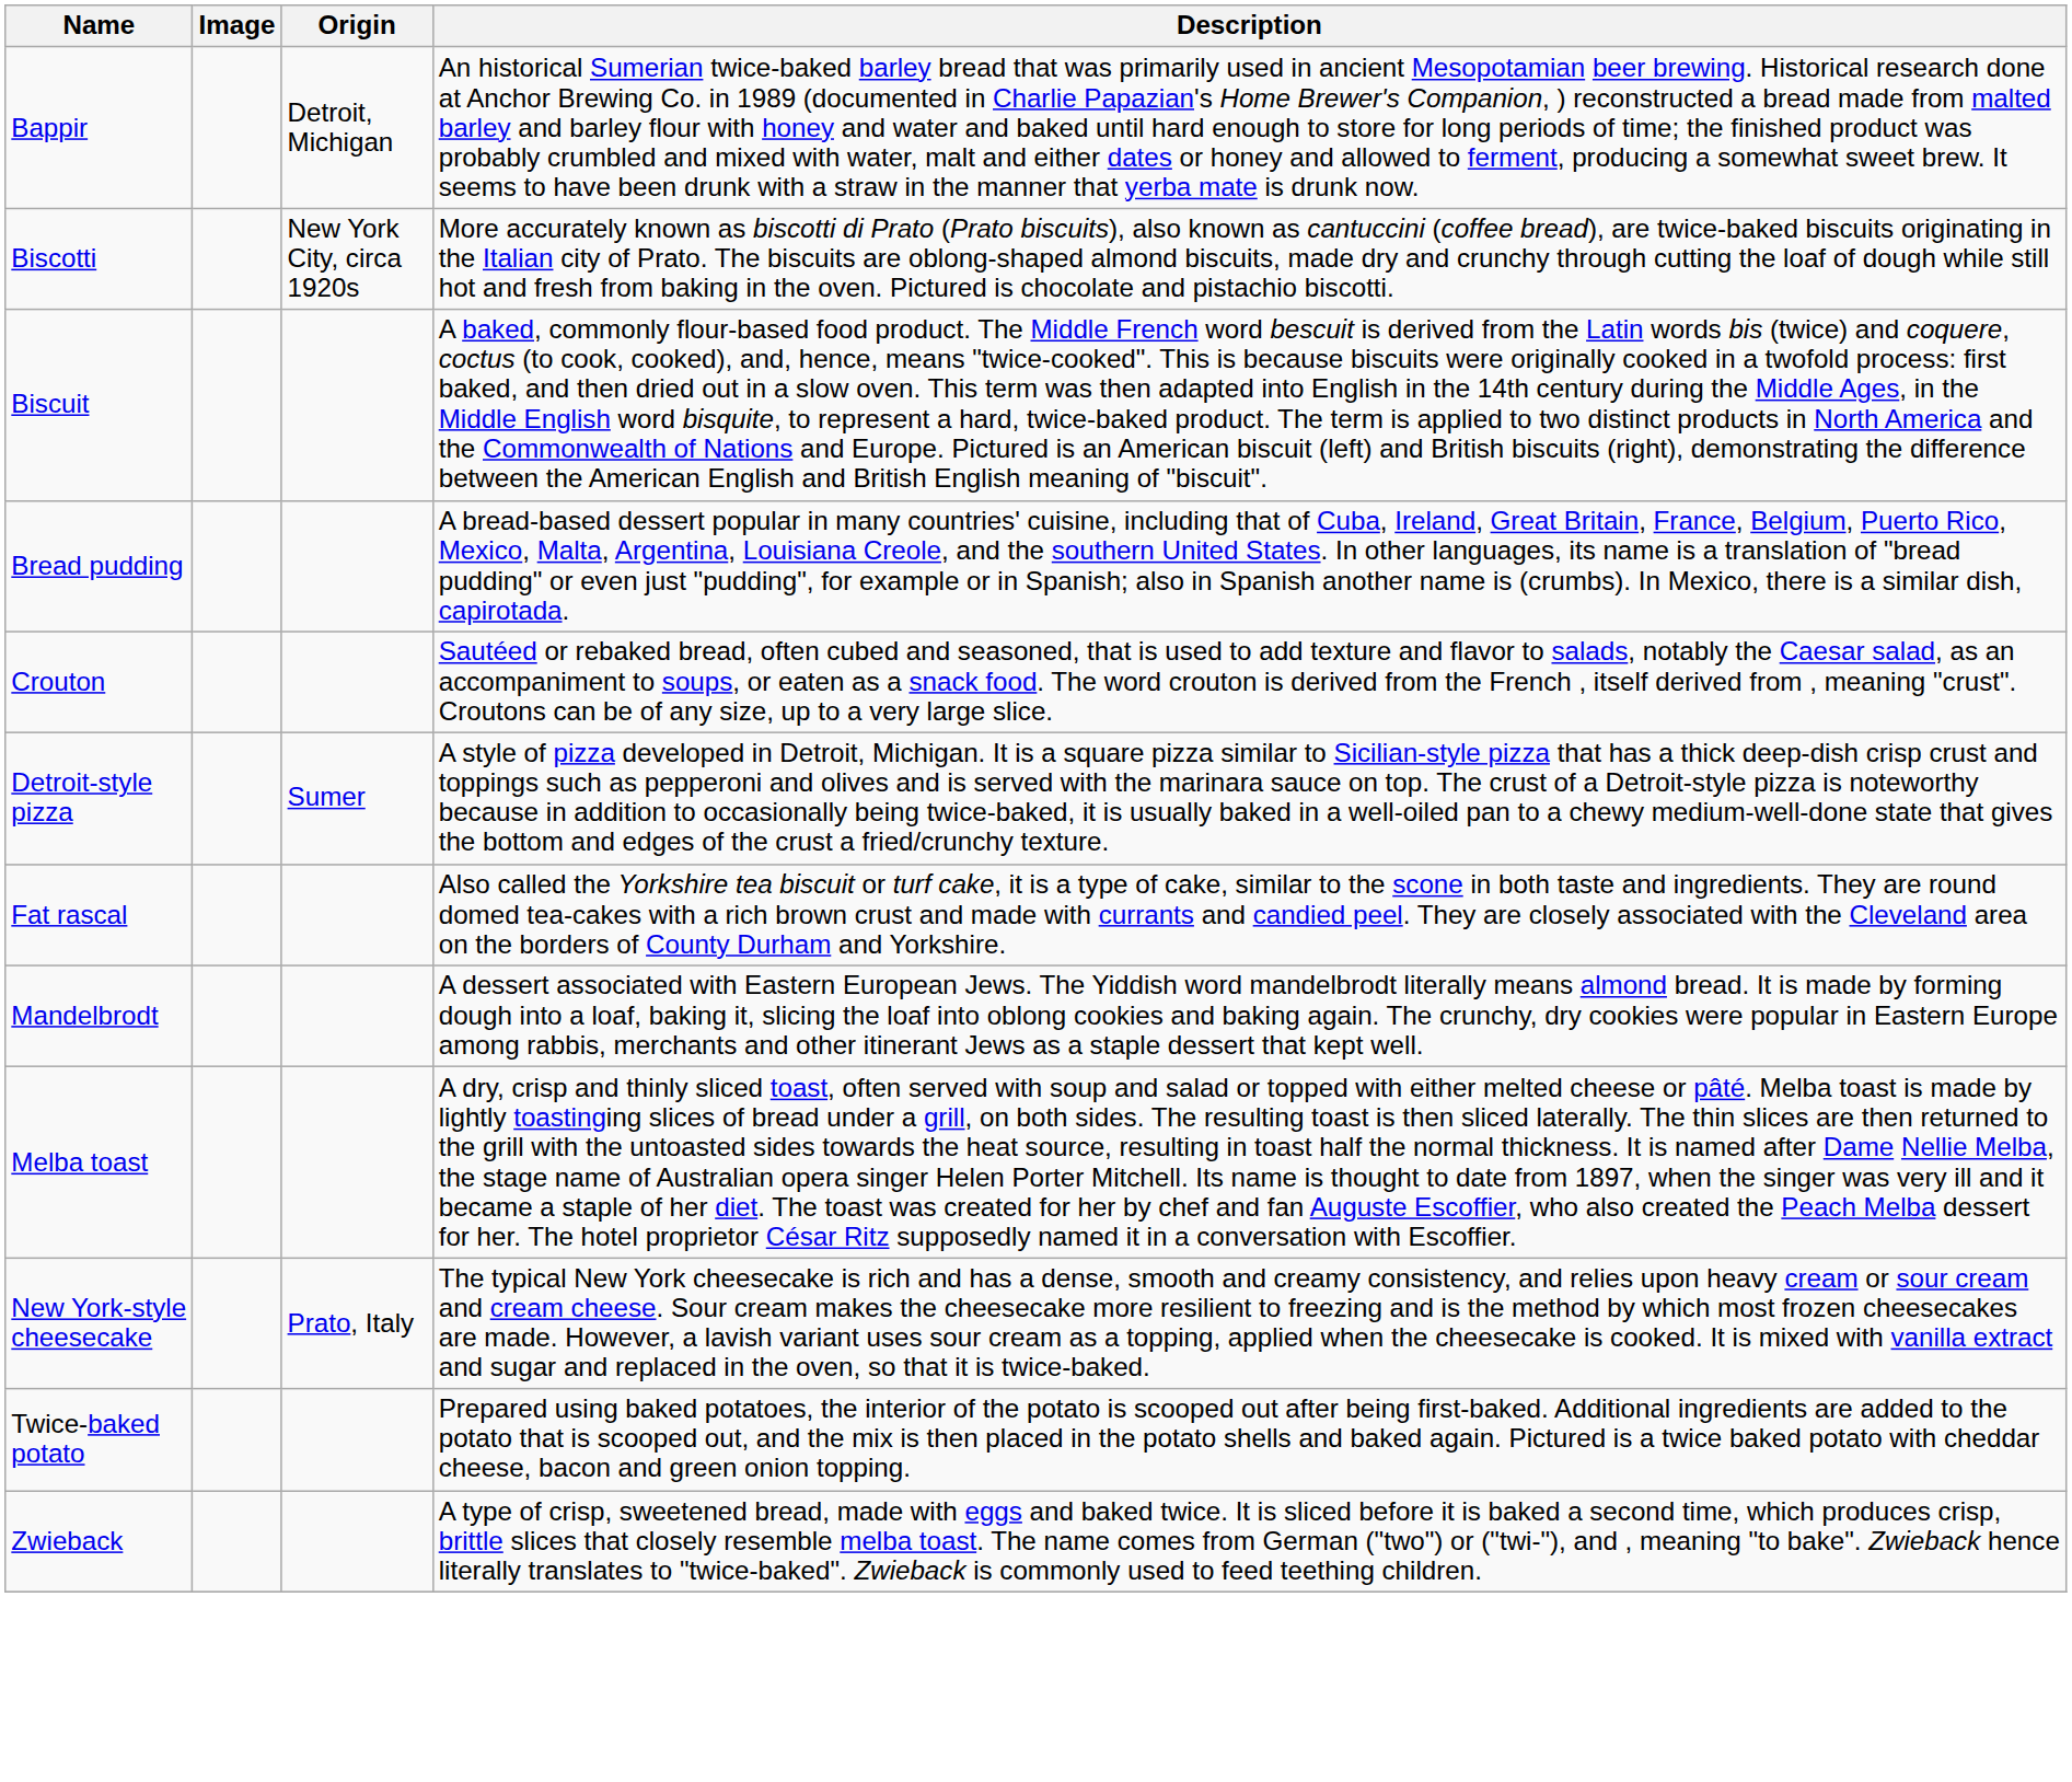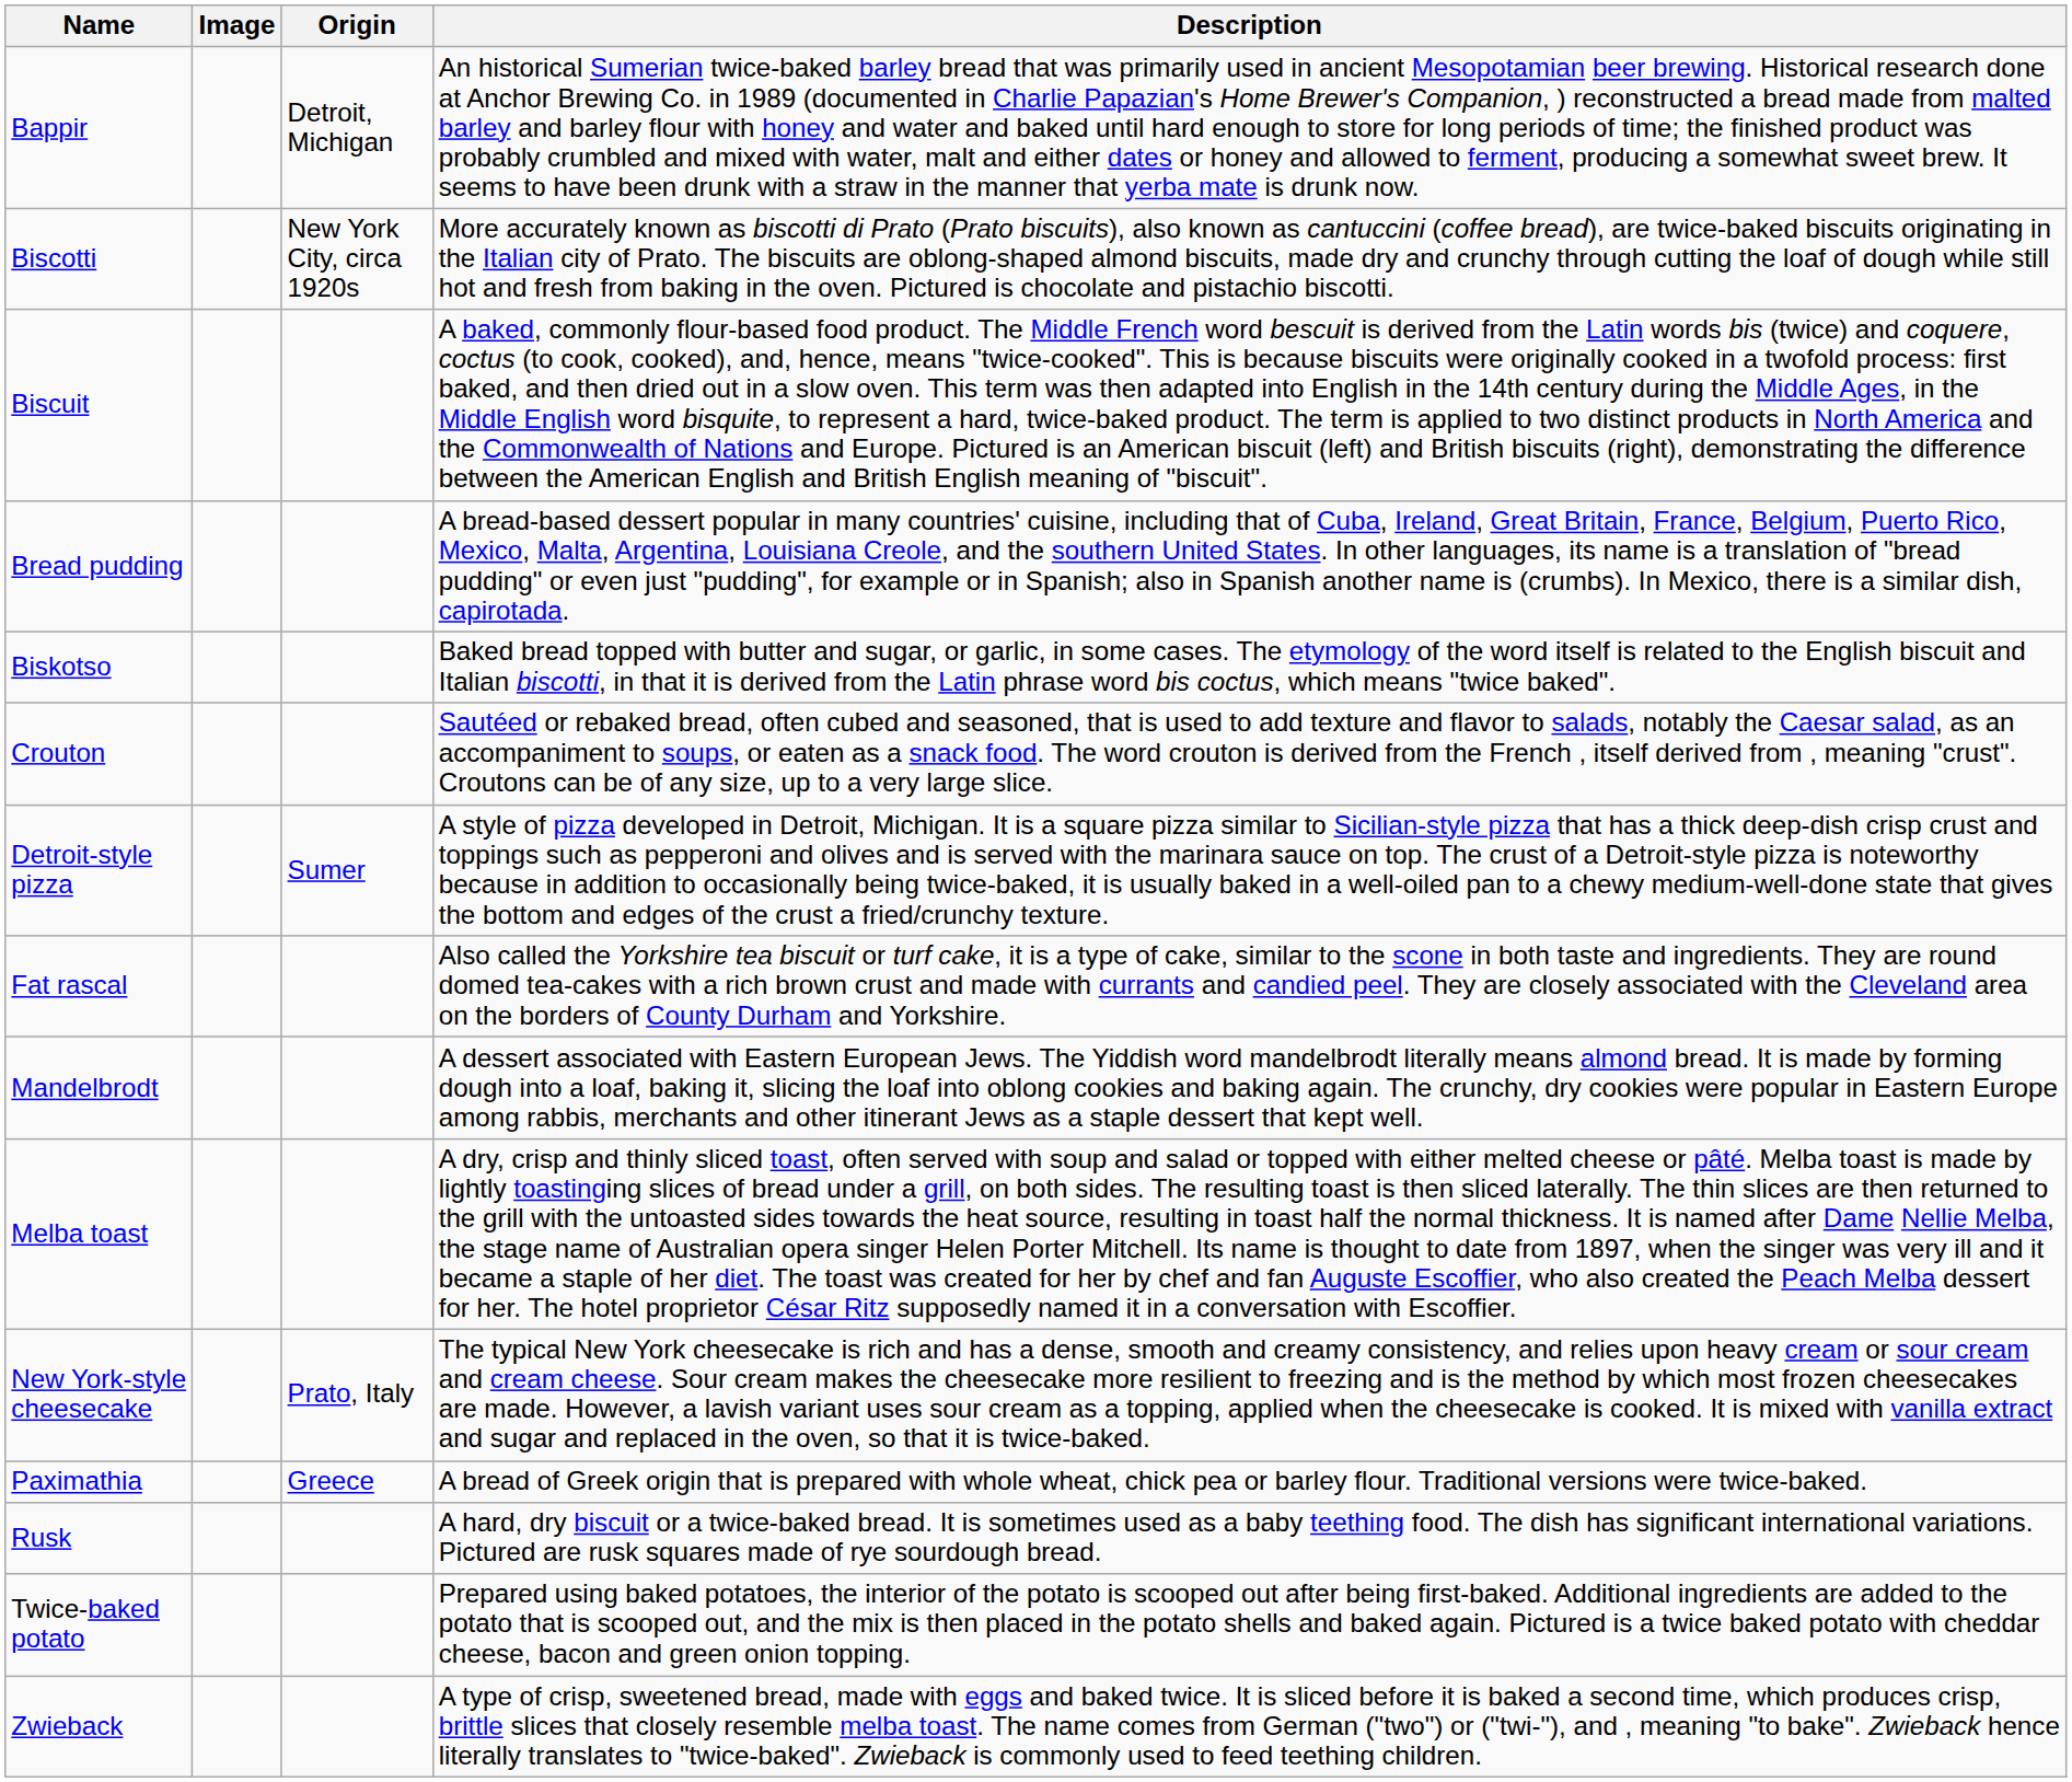 <table class="wikitable">
 <tr>
 <th>Name</th>
 <th>Image</th>
 <th>Origin</th>
 <th>Description</th>
 </tr>
 <tr>
 <td><a href='#'>Bappir</a></td>
 <td></td>
 <td>Detroit, Michigan</td>
 <td>An historical <a href='#'>Sumerian</a> twice-baked <a href='#'>barley</a> bread that was primarily used in ancient <a href='#'>Mesopotamian</a> <a href='#'>beer brewing</a>. Historical research done at Anchor Brewing Co. in 1989 (documented in <a href='#'>Charlie Papazian</a>'s <em>Home Brewer's Companion</em>, ) reconstructed a bread made from <a href='#'>malted</a> <a href='#'>barley</a> and barley flour with <a href='#'>honey</a> and water and baked until hard enough to store for long periods of time; the finished product was probably crumbled and mixed with water, malt and either <a href='#'>dates</a> or honey and allowed to <a href='#'>ferment</a>, producing a somewhat sweet brew. It seems to have been drunk with a straw in the manner that <a href='#'>yerba mate</a> is drunk now.</td>
 </tr>
 <tr>
 <td><a href='#'>Biscotti</a></td>
 <td></td>
 <td>New York City, circa 1920s</td>
 <td>More accurately known as <em>biscotti di Prato</em> (<em>Prato biscuits</em>), also known as <em>cantuccini</em> (<em>coffee bread</em>), are twice-baked biscuits originating in the <a href='#'>Italian</a> city of Prato. The biscuits are oblong-shaped almond biscuits, made dry and crunchy through cutting the loaf of dough while still hot and fresh from baking in the oven. Pictured is chocolate and pistachio biscotti.</td>
 </tr>
 <tr>
 <td><a href='#'>Biscuit</a></td>
 <td></td>
 <td></td>
 <td>A <a href='#'>baked</a>, commonly flour-based food product. The <a href='#'>Middle French</a> word <em>bescuit</em> is derived from the <a href='#'>Latin</a> words <em>bis</em> (twice) and <em>coquere</em>, <em>coctus</em> (to cook, cooked), and, hence, means "twice-cooked". This is because biscuits were originally cooked in a twofold process: first baked, and then dried out in a slow oven. This term was then adapted into English in the 14th century during the <a href='#'>Middle Ages</a>, in the <a href='#'>Middle English</a> word <em>bisquite</em>, to represent a hard, twice-baked product. The term is applied to two distinct products in <a href='#'>North America</a> and the <a href='#'>Commonwealth of Nations</a> and Europe. Pictured is an American biscuit (left) and British biscuits (right), demonstrating the difference between the American English and British English meaning of "biscuit".</td>
 </tr>
 <tr>
 <td><a href='#'>Bread pudding</a></td>
 <td></td>
 <td></td>
 <td>A bread-based dessert popular in many countries' cuisine, including that of <a href='#'>Cuba</a>, <a href='#'>Ireland</a>, <a href='#'>Great Britain</a>, <a href='#'>France</a>, <a href='#'>Belgium</a>, <a href='#'>Puerto Rico</a>, <a href='#'>Mexico</a>, <a href='#'>Malta</a>, <a href='#'>Argentina</a>, <a href='#'>Louisiana Creole</a>, and the <a href='#'>southern United States</a>. In other languages, its name is a translation of "bread pudding" or even just "pudding", for example  or  in Spanish; also in Spanish another name is  (crumbs). In Mexico, there is a similar dish, <a href='#'>capirotada</a>.</td>
+</tr>
+<tr>
+<td><a href='#'>Biskotso</a></td>
+<td></td>
+<td></td>
+<td>Baked bread topped with butter and sugar, or garlic, in some cases. The <a href='#'>etymology</a> of the word itself is related to the English biscuit and Italian <em><a href='#'>biscotti</a></em>, in that it is derived from the <a href='#'>Latin</a> phrase word <em>bis coctus</em>, which means "twice baked".</td>
 </tr>
 <tr>
 <td><a href='#'>Crouton</a></td>
 <td></td>
 <td></td>
 <td><a href='#'>Sautéed</a> or rebaked bread, often cubed and seasoned, that is used to add texture and flavor to <a href='#'>salads</a>, notably the <a href='#'>Caesar salad</a>, as an accompaniment to <a href='#'>soups</a>, or eaten as a <a href='#'>snack food</a>. The word crouton is derived from the French , itself derived from , meaning "crust".  Croutons can be of any size, up to a very large slice.</td>
 </tr>
 <tr>
 <td><a href='#'>Detroit-style pizza</a></td>
 <td></td>
 <td><a href='#'>Sumer</a></td>
 <td>A style of <a href='#'>pizza</a> developed in Detroit, Michigan. It is a square pizza similar to <a href='#'>Sicilian-style pizza</a> that has a thick deep-dish crisp crust and toppings such as pepperoni and olives and is served with the marinara sauce on top. The crust of a Detroit-style pizza is noteworthy because in addition to occasionally being twice-baked, it is usually baked in a well-oiled pan to a chewy medium-well-done state that gives the bottom and edges of the crust a fried/crunchy texture.</td>
 </tr>
 <tr>
 <td><a href='#'>Fat rascal</a></td>
 <td></td>
 <td></td>
 <td>Also called the <em>Yorkshire tea biscuit</em> or <em>turf cake</em>, it is a type of cake, similar to the <a href='#'>scone</a> in both taste and ingredients. They are round domed tea-cakes with a rich brown crust and made with <a href='#'>currants</a> and <a href='#'>candied peel</a>. They are closely associated with the <a href='#'>Cleveland</a> area on the borders of <a href='#'>County Durham</a> and Yorkshire.</td>
 </tr>
 <tr>
 <td><a href='#'>Mandelbrodt</a></td>
 <td></td>
 <td></td>
 <td>A dessert associated with Eastern European Jews. The Yiddish word mandelbrodt literally means <a href='#'>almond</a> bread. It is made by forming dough into a loaf, baking it, slicing the loaf into oblong cookies and baking again. The crunchy, dry cookies were popular in Eastern Europe among rabbis, merchants and other itinerant Jews as a staple dessert that kept well.</td>
 </tr>
 <tr>
 <td><a href='#'>Melba toast</a></td>
 <td></td>
 <td></td>
 <td>A dry, crisp and thinly sliced <a href='#'>toast</a>, often served with soup and salad or topped with either melted cheese or <a href='#'>pâté</a>. Melba toast is made by lightly <a href='#'>toasting</a>ing slices of bread under a <a href='#'>grill</a>, on both sides. The resulting toast is then sliced laterally. The thin slices are then returned to the grill with the untoasted sides towards the heat source, resulting in toast half the normal thickness. It is named after <a href='#'>Dame</a> <a href='#'>Nellie Melba</a>, the stage name of Australian opera singer Helen Porter Mitchell. Its name is thought to date from 1897, when the singer was very ill and it became a staple of her <a href='#'>diet</a>. The toast was created for her by chef and fan <a href='#'>Auguste Escoffier</a>, who also created the <a href='#'>Peach Melba</a> dessert for her. The hotel proprietor <a href='#'>César Ritz</a> supposedly named it in a conversation with Escoffier.</td>
 </tr>
 <tr>
 <td><a href='#'>New York-style cheesecake</a></td>
 <td></td>
 <td><a href='#'>Prato</a>, Italy</td>
 <td>The typical New York cheesecake is rich and has a dense, smooth and creamy consistency, and relies upon heavy <a href='#'>cream</a> or <a href='#'>sour cream</a> and <a href='#'>cream cheese</a>. Sour cream makes the cheesecake more resilient to freezing and is the method by which most frozen cheesecakes are made. However, a lavish variant uses sour cream as a topping, applied when the cheesecake is cooked. It is mixed with <a href='#'>vanilla extract</a> and sugar and replaced in the oven, so that it is twice-baked.</td>
 </tr>
 <tr>
+<td><a href='#'>Paximathia</a></td>
+<td></td>
+<td><a href='#'>Greece</a></td>
+<td>A bread of Greek origin that is prepared with whole wheat, chick pea or barley flour. Traditional versions were twice-baked.</td>
+</tr>
+<tr>
+<td><a href='#'>Rusk</a></td>
+<td></td>
+<td></td>
+<td>A hard, dry <a href='#'>biscuit</a> or a twice-baked bread. It is sometimes used as a baby <a href='#'>teething</a> food. The dish has significant international variations. Pictured are rusk squares made of rye sourdough bread.</td>
+</tr>
+<tr>
 <td>Twice-<a href='#'>baked potato</a></td>
 <td></td>
 <td></td>
 <td>Prepared using baked potatoes, the interior of the potato is scooped out after being first-baked. Additional ingredients are added to the potato that is scooped out, and the mix is then placed in the potato shells and baked again. Pictured is a twice baked potato with cheddar cheese, bacon and green onion topping.</td>
 </tr>
 <tr>
 <td><a href='#'>Zwieback</a></td>
 <td></td>
 <td></td>
 <td>A type of crisp, sweetened bread, made with <a href='#'>eggs</a> and baked twice. It is sliced before it is baked a second time, which produces crisp, <a href='#'>brittle</a> slices that closely resemble <a href='#'>melba toast</a>. The name comes from German  ("two") or <em></em> ("twi-"), and <em></em>, meaning "to bake". <em>Zwieback</em> hence literally translates to "twice-baked". <em>Zwieback</em> is commonly used to feed teething children.</td>
 </tr>
 <tr>
 </tr>
 </table>
